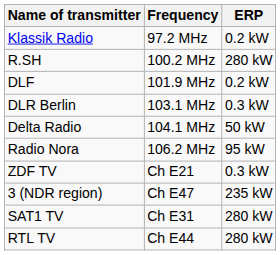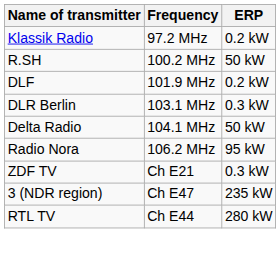 <table class="wikitable">
 <tr style="background:#ccc;">
 <th>Name of transmitter</th>
 <th>Frequency</th>
 <th>ERP</th>
 </tr>
 <tr>
 <td><a href='#'>Klassik Radio</a></td>
 <td>97.2 MHz</td>
 <td>0.2 kW</td>
 </tr>
 <tr>
 <td>R.SH</td>
 <td>100.2 MHz</td>
-<td>280 kW</td>
+<td>50 kW</td>
 </tr>
 <tr>
 <td>DLF</td>
 <td>101.9 MHz</td>
 <td>0.2 kW</td>
 </tr>
 <tr>
 <td>DLR Berlin</td>
 <td>103.1 MHz</td>
 <td>0.3 kW</td>
 </tr>
 <tr>
 <td>Delta Radio</td>
 <td>104.1 MHz</td>
 <td>50 kW</td>
 </tr>
 <tr>
 <td>Radio Nora</td>
 <td>106.2 MHz</td>
 <td>95 kW</td>
 </tr>
 <tr>
 <td>ZDF TV</td>
 <td>Ch E21</td>
 <td>0.3 kW</td>
 </tr>
 <tr>
 <td>3 (NDR region)</td>
 <td>Ch E47</td>
 <td>235 kW</td>
 </tr>
 <tr>
-<td>SAT1 TV</td>
-<td>Ch E31</td>
-<td>280 kW</td>
-</tr>
-<tr>
 <td>RTL TV</td>
 <td>Ch E44</td>
 <td>280 kW</td>
 </tr>
 </table>
